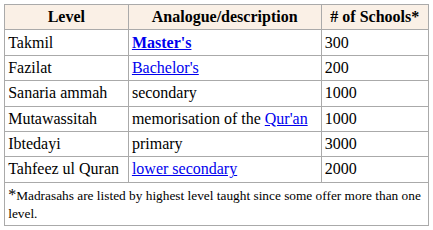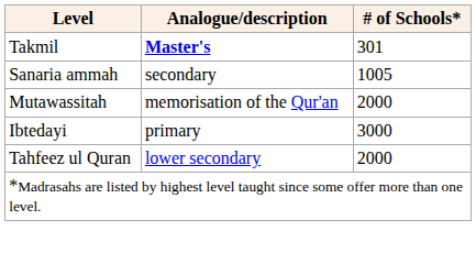 <table class="wikitable" border="0" style="background:#ffffff" align="top" width="425px">
 <tr>
 <th style="background:Linen; color:Black">Level</th>
 <th style="background:Linen; color:Black">Analogue/description</th>
 <th style="background:Linen; color:Black" width="100px"># of Schools*</th>
 </tr>
 <tr>
 <td>Takmil</td>
 <td><strong><a href='#'>Master's</a></strong></td>
-<td>300</td>
-</tr>
-<tr>
-<td>Fazilat</td>
-<td><a href='#'>Bachelor's</a></td>
-<td>200</td>
+<td>301</td>
 </tr>
 <tr>
 <td>Sanaria ammah</td>
 <td>secondary</td>
-<td>1000</td>
+<td>1005</td>
 </tr>
 <tr>
 <td>Mutawassitah</td>
 <td>memorisation of the <a href='#'>Qur'an</a></td>
-<td>1000</td>
+<td>2000</td>
 </tr>
 <tr>
 <td>Ibtedayi</td>
 <td>primary</td>
 <td>3000</td>
 </tr>
 <tr>
 <td>Tahfeez ul Quran</td>
 <td><a href='#'>lower secondary</a></td>
 <td>2000</td>
 </tr>
 <tr>
 <td colspan="3" style="text-align:left;">*<small>Madrasahs are listed by highest level taught since some offer more than one level.</small></td>
 </tr>
 </table>
